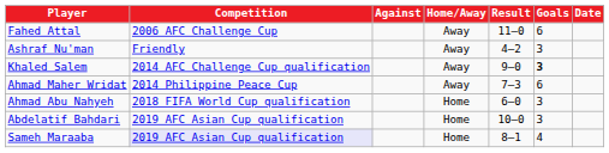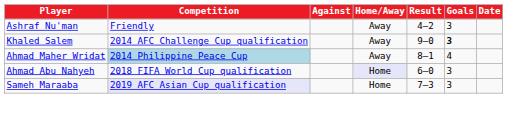 <table class="wikitable sortable" style="font-size:95%;">
 <tr>
 <th style="color:white; background:#ED1C24;">Player</th>
 <th style="color:white; background:#ED1C24;">Competition</th>
 <th style="color:white; background:#ED1C24;">Against</th>
 <th style="text-align:center; color:white; background:#ED1C24;">Home/Away</th>
 <th style="text-align:center; color:white; background:#ED1C24;">Result</th>
 <th style="color:white; background:#ED1C24;">Goals</th>
 <th style="color:white; background:#ED1C24;">Date</th>
-</tr>
-<tr>
-<td><a href='#'>Fahed Attal</a></td>
-<td><a href='#'>2006 AFC Challenge Cup</a></td>
-<td></td>
-<td style="text-align:center;">Away</td>
-<td style="text-align:center;">11–0</td>
-<td>6</td>
-<td></td>
 </tr>
 <tr>
 <td><a href='#'>Ashraf Nu'man</a></td>
 <td><a href='#'>Friendly</a></td>
 <td></td>
 <td style="text-align:center;">Away</td>
 <td style="text-align:center;">4–2</td>
 <td>3</td>
 <td></td>
 </tr>
 <tr>
 <td><a href='#'>Khaled Salem</a></td>
 <td><a href='#'>2014 AFC Challenge Cup qualification</a></td>
 <td></td>
 <td style="text-align:center;">Away</td>
 <td style="text-align:center;">9–0</td>
 <td><strong>3</strong></td>
 <td></td>
 </tr>
 <tr>
 <td><a href='#'>Ahmad Maher Wridat</a></td>
-<td><a href='#'>2014 Philippine Peace Cup</a></td>
+<td style="background: lightblue;"><a href='#'>2014 Philippine Peace Cup</a></td>
 <td></td>
 <td style="text-align:center;">Away</td>
-<td style="text-align:center;">7–3</td>
-<td>6</td>
+<td style="text-align:center;">8–1</td>
+<td>4</td>
 <td></td>
 </tr>
 <tr>
 <td><a href='#'>Ahmad Abu Nahyeh</a></td>
 <td><a href='#'>2018 FIFA World Cup qualification</a></td>
 <td></td>
-<td style="text-align:center;">Home</td>
+<td style="background: lavender; text-align:center;">Home</td>
 <td style="text-align:center;">6–0</td>
-<td>3</td>
-<td></td>
-</tr>
-<tr>
-<td><a href='#'>Abdelatif Bahdari</a></td>
-<td><a href='#'>2019 AFC Asian Cup qualification</a></td>
-<td></td>
-<td style="text-align:center;">Home</td>
-<td style="text-align:center;">10–0</td>
 <td>3</td>
 <td></td>
 </tr>
 <tr>
 <td><a href='#'>Sameh Maraaba</a></td>
 <td style="background: lavender;"><a href='#'>2019 AFC Asian Cup qualification</a></td>
 <td></td>
 <td style="text-align:center;">Home</td>
-<td style="text-align:center;">8–1</td>
-<td>4</td>
+<td style="text-align:center;">7–3</td>
+<td>3</td>
 <td></td>
 </tr>
 </table>
